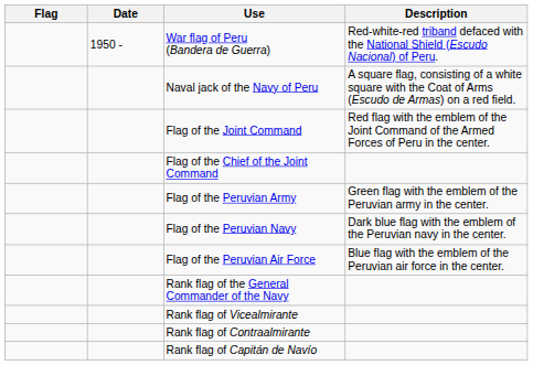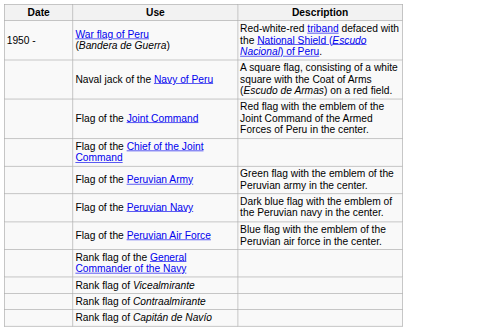 <table class="wikitable">
 <tr>
-<th width="110">Flag</th>
 <th width="100">Date</th>
 <th width="250">Use</th>
 <th width="250">Description</th>
 </tr>
 <tr>
-<td></td>
 <td>1950 -</td>
 <td><a href='#'>War flag of Peru</a><br> (<em>Bandera de Guerra</em>)</td>
 <td>Red-white-red <a href='#'>triband</a> defaced with the <a href='#'>National Shield (<em>Escudo Nacional</em>) of Peru</a>.</td>
 </tr>
 <tr>
 <td></td>
-<td></td>
 <td>Naval jack of the <a href='#'>Navy of Peru</a></td>
 <td>A square flag, consisting of a white square with the Coat of Arms (<em>Escudo de Armas</em>) on a red field.</td>
 </tr>
 <tr>
-<td></td>
 <td></td>
 <td>Flag of the <a href='#'>Joint Command</a></td>
 <td>Red flag with the emblem of the Joint Command of the Armed Forces of Peru in the center.</td>
 </tr>
 <tr>
 <td></td>
-<td></td>
 <td>Flag of the <a href='#'>Chief of the Joint Command</a></td>
 <td></td>
 </tr>
 <tr>
-<td></td>
 <td></td>
 <td>Flag of the <a href='#'>Peruvian Army</a></td>
 <td>Green flag with the emblem of the Peruvian army in the center.</td>
 </tr>
 <tr>
 <td></td>
-<td></td>
 <td>Flag of the <a href='#'>Peruvian Navy</a></td>
 <td>Dark blue flag with the emblem of the Peruvian navy in the center.</td>
 </tr>
 <tr>
-<td></td>
 <td></td>
 <td>Flag of the <a href='#'>Peruvian Air Force</a></td>
 <td>Blue flag with the emblem of the Peruvian air force in the center.</td>
 </tr>
 <tr>
 <td></td>
-<td></td>
 <td>Rank flag of the <a href='#'>General Commander of the Navy</a></td>
 <td></td>
 </tr>
 <tr>
-<td></td>
 <td></td>
 <td>Rank flag of <em>Vicealmirante</em></td>
 <td></td>
 </tr>
 <tr>
 <td></td>
-<td></td>
 <td>Rank flag of <em>Contraalmirante</em></td>
 <td></td>
 </tr>
 <tr>
 <td></td>
-<td></td>
 <td>Rank flag of <em>Capitán de Navío</em></td>
 <td></td>
 </tr>
 </table>
